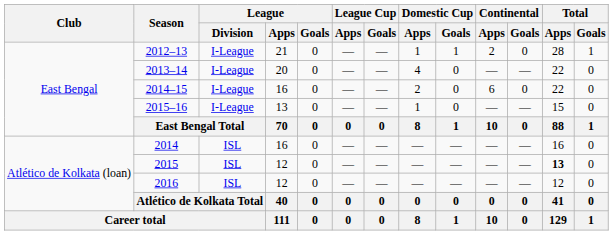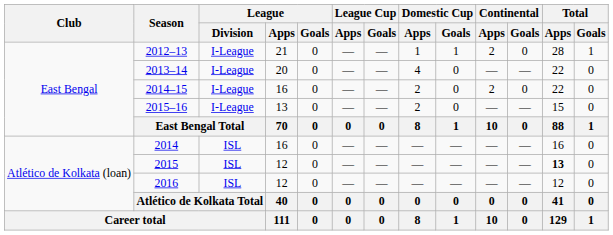 <table class="wikitable" style="text-align: center;">
 <tr>
 <th rowspan="2">Club</th>
 <th rowspan="2">Season</th>
 <th colspan="3">League</th>
 <th colspan="2">League Cup</th>
 <th colspan="2">Domestic Cup</th>
 <th colspan="2">Continental</th>
 <th colspan="2">Total</th>
 </tr>
 <tr>
 <th>Division</th>
 <th>Apps</th>
 <th>Goals</th>
 <th>Apps</th>
 <th>Goals</th>
 <th>Apps</th>
 <th>Goals</th>
 <th>Apps</th>
 <th>Goals</th>
 <th>Apps</th>
 <th>Goals</th>
 </tr>
 <tr>
 <td rowspan="5"><a href='#'>East Bengal</a></td>
 <td><a href='#'>2012–13</a></td>
 <td><a href='#'>I-League</a></td>
 <td>21</td>
 <td>0</td>
 <td>—</td>
 <td>—</td>
 <td>1</td>
 <td>1</td>
 <td>2</td>
 <td>0</td>
 <td>28</td>
 <td>1</td>
 </tr>
 <tr>
 <td><a href='#'>2013–14</a></td>
 <td><a href='#'>I-League</a></td>
 <td>20</td>
 <td>0</td>
 <td>—</td>
 <td>—</td>
 <td>4</td>
 <td>0</td>
 <td>—</td>
 <td>—</td>
 <td>22</td>
 <td>0</td>
 </tr>
 <tr>
 <td><a href='#'>2014–15</a></td>
 <td><a href='#'>I-League</a></td>
 <td>16</td>
 <td>0</td>
 <td>—</td>
 <td>—</td>
 <td>2</td>
 <td>0</td>
-<td>6</td>
+<td>2</td>
 <td>0</td>
 <td>22</td>
 <td>0</td>
 </tr>
 <tr>
 <td><a href='#'>2015–16</a></td>
 <td><a href='#'>I-League</a></td>
 <td>13</td>
 <td>0</td>
 <td>—</td>
 <td>—</td>
-<td>1</td>
+<td>2</td>
 <td>0</td>
 <td>—</td>
 <td>—</td>
 <td>15</td>
 <td>0</td>
 </tr>
 <tr>
 <th colspan="2">East Bengal Total</th>
 <th>70</th>
 <th>0</th>
 <th>0</th>
 <th>0</th>
 <th>8</th>
 <th>1</th>
 <th>10</th>
 <th>0</th>
 <th>88</th>
 <th>1</th>
 </tr>
 <tr>
 <td rowspan="4"><a href='#'>Atlético de Kolkata</a> (loan)</td>
 <td><a href='#'>2014</a></td>
 <td><a href='#'>ISL</a></td>
 <td>16</td>
 <td>0</td>
 <td>—</td>
 <td>—</td>
 <td>—</td>
 <td>—</td>
 <td>—</td>
 <td>—</td>
 <td>16</td>
 <td>0</td>
 </tr>
 <tr>
 <td><a href='#'>2015</a></td>
 <td><a href='#'>ISL</a></td>
 <td>12</td>
 <td>0</td>
 <td>—</td>
 <td>—</td>
 <td>—</td>
 <td>—</td>
 <td>—</td>
 <td>—</td>
 <td><strong>13</strong></td>
 <td>0</td>
 </tr>
 <tr>
 <td><a href='#'>2016</a></td>
 <td><a href='#'>ISL</a></td>
 <td>12</td>
 <td>0</td>
 <td>—</td>
 <td>—</td>
 <td>—</td>
 <td>—</td>
 <td>—</td>
 <td>—</td>
 <td>12</td>
 <td>0</td>
 </tr>
 <tr>
 <th colspan="2">Atlético de Kolkata Total</th>
 <th>40</th>
 <th>0</th>
 <th>0</th>
 <th>0</th>
 <th>0</th>
 <th>0</th>
 <th>0</th>
 <th>0</th>
 <th>41</th>
 <th>0</th>
 </tr>
 <tr>
 <th colspan="3">Career total</th>
 <th>111</th>
 <th>0</th>
 <th>0</th>
 <th>0</th>
 <th>8</th>
 <th>1</th>
 <th>10</th>
 <th>0</th>
 <th>129</th>
 <th>1</th>
 </tr>
 </table>
